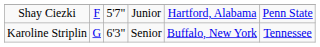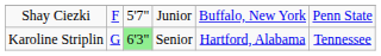 <table class="wikitable sortable" style="text-align: center">
 <tr align=center>
 </tr>
 <tr>
 <td sortname>Shay Ciezki</td>
 <td><a href='#'>F</a></td>
 <td>5'7"</td>
 <td>Junior</td>
-<td><a href='#'>Hartford, Alabama</a></td>
+<td><a href='#'>Buffalo, New York</a></td>
 <td><a href='#'>Penn State</a></td>
 </tr>
 <tr>
 <td sortname>Karoline Striplin</td>
 <td><a href='#'>G</a></td>
-<td>6'3"</td>
+<td style="background: lightgreen;">6'3"</td>
 <td>Senior</td>
-<td><a href='#'>Buffalo, New York</a></td>
+<td><a href='#'>Hartford, Alabama</a></td>
 <td><a href='#'>Tennessee</a></td>
 </tr>
 </table>
